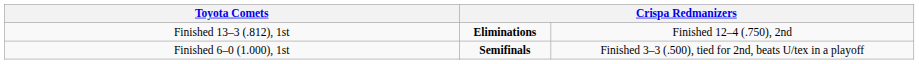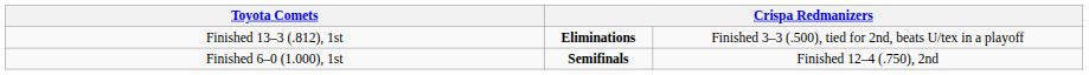 <table class=wikitable width=100%>
 <tr align=center>
 <th colspan=2 width=45%><a href='#'>Toyota Comets</a></th>
 <th colspan=2 width=45%><a href='#'>Crispa Redmanizers</a></th>
 </tr>
 <tr align=center>
 <td>Finished 13–3 (.812), 1st</td>
 <td colspan=2><strong>Eliminations</strong></td>
-<td>Finished 12–4 (.750), 2nd</td>
+<td>Finished 3–3 (.500), tied for 2nd, beats U/tex in a playoff</td>
 </tr>
 <tr align=center>
 <td>Finished 6–0 (1.000), 1st</td>
 <td colspan=2><strong>Semifinals</strong></td>
-<td>Finished 3–3 (.500), tied for 2nd, beats U/tex in a playoff</td>
+<td>Finished 12–4 (.750), 2nd</td>
 </tr>
 </table>
